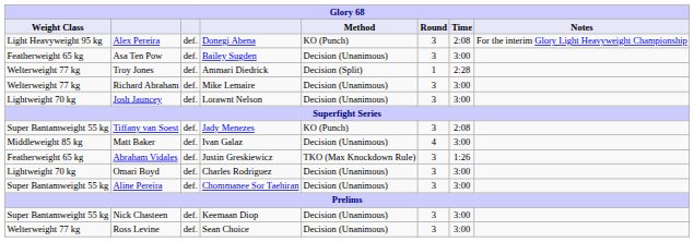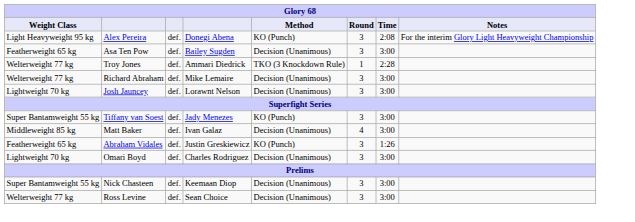 <table class="wikitable" style="font-size: 70%;">
 <tr>
 <th colspan="8" style="background-color: #ccf; color: #000080; text-align: center;"><strong>Glory 68</strong></th>
 </tr>
 <tr>
 <th colspan="1" style="background-color: #E6E8FA; color: #000000; text-align: center;">Weight Class</th>
 <th colspan="1" style="background-color: #E6E8FA; color: #000000; text-align: center;"></th>
 <th colspan="1" style="background-color: #E6E8FA; color: #000000; text-align: center;"></th>
 <th colspan="1" style="background-color: #E6E8FA; color: #000000; text-align: center;"></th>
 <th colspan="1" style="background-color: #E6E8FA; color: #000000; text-align: center;">Method</th>
 <th colspan="1" style="background-color: #E6E8FA; color: #000000; text-align: center;">Round</th>
 <th colspan="1" style="background-color: #E6E8FA; color: #000000; text-align: center;">Time</th>
 <th colspan="1" style="background-color: #E6E8FA; color: #000000; text-align: center;">Notes</th>
 </tr>
 <tr>
 <td>Light Heavyweight 95 kg</td>
 <td> <a href='#'>Alex Pereira</a></td>
 <td align=center>def.</td>
 <td> <a href='#'>Donegi Abena</a></td>
 <td>KO (Punch)</td>
 <td align=center>3</td>
 <td align=center>2:08</td>
 <td>For the interim <a href='#'>Glory Light Heavyweight Championship</a></td>
 </tr>
 <tr>
 <td>Featherweight 65 kg</td>
 <td> Asa Ten Pow</td>
 <td align=center>def.</td>
 <td> <a href='#'>Bailey Sugden</a></td>
 <td>Decision (Unanimous)</td>
 <td align=center>3</td>
 <td align=center>3:00</td>
 <td></td>
 </tr>
 <tr>
 <td>Welterweight 77 kg</td>
 <td> Troy Jones</td>
 <td align=center>def.</td>
 <td> Ammari Diedrick</td>
-<td>Decision (Split)</td>
+<td>TKO (3 Knockdown Rule)</td>
 <td align=center>1</td>
 <td align=center>2:28</td>
 <td></td>
 </tr>
 <tr>
 <td>Welterweight 77 kg</td>
 <td> Richard Abraham</td>
 <td align=center>def.</td>
 <td> Mike Lemaire</td>
 <td>Decision (Unanimous)</td>
 <td align=center>3</td>
 <td align=center>3:00</td>
 <td></td>
 </tr>
 <tr>
 <td>Lightweight 70 kg</td>
 <td> <a href='#'>Josh Jauncey</a></td>
 <td align=center>def.</td>
 <td> Lorawnt Nelson</td>
 <td>Decision (Unanimous)</td>
 <td align=center>3</td>
 <td align=center>3:00</td>
 <td></td>
 </tr>
 <tr>
 <th colspan="8" style="background-color: #ccf; color: #000080; text-align: center;"><strong>Superfight Series</strong></th>
 </tr>
 <tr>
 <td>Super Bantamweight 55 kg</td>
 <td> <a href='#'>Tiffany van Soest</a></td>
 <td align=center>def.</td>
 <td> <a href='#'>Jady Menezes</a></td>
 <td>KO (Punch)</td>
 <td align=center>3</td>
-<td align=center>2:08</td>
+<td align=center>3:00</td>
 <td></td>
 </tr>
 <tr>
 <td>Middleweight 85 kg</td>
 <td> Matt Baker</td>
 <td align=center>def.</td>
 <td> Ivan Galaz</td>
 <td>Decision (Unanimous)</td>
 <td align=center>4</td>
 <td align=center>3:00</td>
 <td></td>
 </tr>
 <tr>
 <td>Featherweight 65 kg</td>
 <td> <a href='#'>Abraham Vidales</a></td>
 <td align=center>def.</td>
 <td> Justin Greskiewicz</td>
-<td>TKO (Max Knockdown Rule)</td>
+<td>KO (Punch)</td>
 <td align=center>3</td>
 <td align=center>1:26</td>
 <td></td>
 </tr>
 <tr>
 <td>Lightweight 70 kg</td>
 <td> Omari Boyd</td>
 <td align=center>def.</td>
 <td> Charles Rodriguez</td>
-<td>Decision (Unanimous)</td>
-<td align=center>3</td>
-<td align=center>3:00</td>
-<td></td>
-</tr>
-<tr>
-<td>Super Bantamweight 55 kg</td>
-<td> <a href='#'>Aline Pereira</a></td>
-<td align=center>def.</td>
-<td> <a href='#'>Chommanee Sor Taehiran</a></td>
 <td>Decision (Unanimous)</td>
 <td align=center>3</td>
 <td align=center>3:00</td>
 <td></td>
 </tr>
 <tr>
 <th colspan="8" style="background-color: #ccf; color: #000080; text-align: center;"><strong>Prelims</strong></th>
 </tr>
 <tr>
 <td>Super Bantamweight 55 kg</td>
 <td> Nick Chasteen</td>
 <td align=center>def.</td>
 <td> Keemaan Diop</td>
 <td>Decision (Unanimous)</td>
 <td align=center>3</td>
 <td align=center>3:00</td>
 <td></td>
 </tr>
 <tr>
 <td>Welterweight 77 kg</td>
 <td> Ross Levine</td>
 <td align=center>def.</td>
 <td> Sean Choice</td>
 <td>Decision (Unanimous)</td>
 <td align=center>3</td>
 <td align=center>3:00</td>
 <td></td>
 </tr>
 </table>
